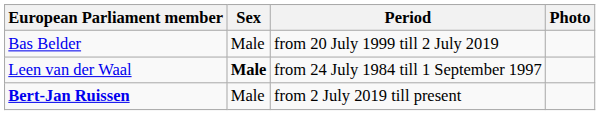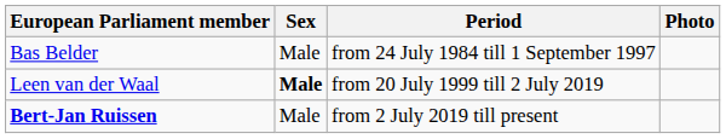 <table class="wikitable vatop">
 <tr>
 <th>European Parliament member</th>
 <th>Sex</th>
 <th>Period</th>
 <th>Photo</th>
 </tr>
 <tr>
 <td><a href='#'>Bas Belder</a></td>
 <td>Male</td>
-<td>from 20 July 1999 till 2 July 2019 </td>
+<td>from 24 July 1984 till 1 September 1997 </td>
 <td></td>
 </tr>
 <tr>
 <td><a href='#'>Leen van der Waal</a></td>
 <td><strong>Male</strong></td>
-<td>from 24 July 1984 till 1 September 1997 </td>
+<td>from 20 July 1999 till 2 July 2019 </td>
 <td></td>
 </tr>
 <tr>
 <td><strong><a href='#'>Bert-Jan Ruissen</a></strong></td>
 <td>Male</td>
 <td>from 2 July 2019 till present </td>
 <td></td>
 </tr>
 </table>
